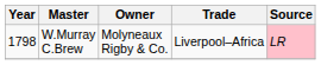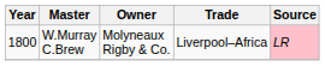 <table class=" wikitable">
 <tr>
 <th>Year</th>
 <th>Master</th>
 <th>Owner</th>
 <th>Trade</th>
 <th>Source</th>
 </tr>
 <tr>
-<td>1798</td>
+<td>1800</td>
 <td>W.Murray<br>C.Brew</td>
 <td>Molyneaux<br>Rigby & Co.</td>
 <td>Liverpool–Africa</td>
 <td style="background: pink;"><em>LR</em></td>
 </tr>
 <tr>
 </tr>
 </table>
